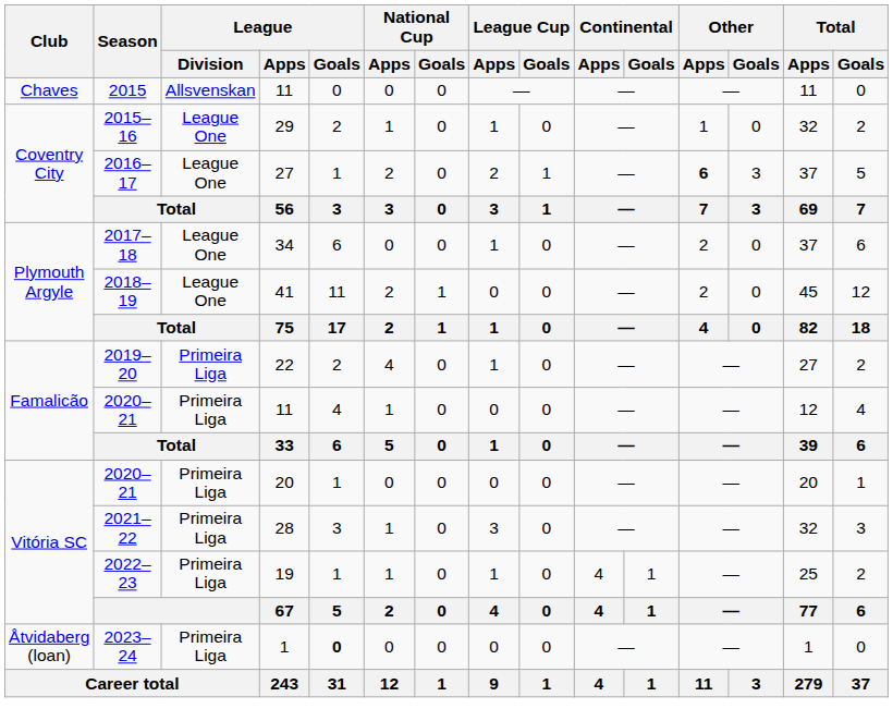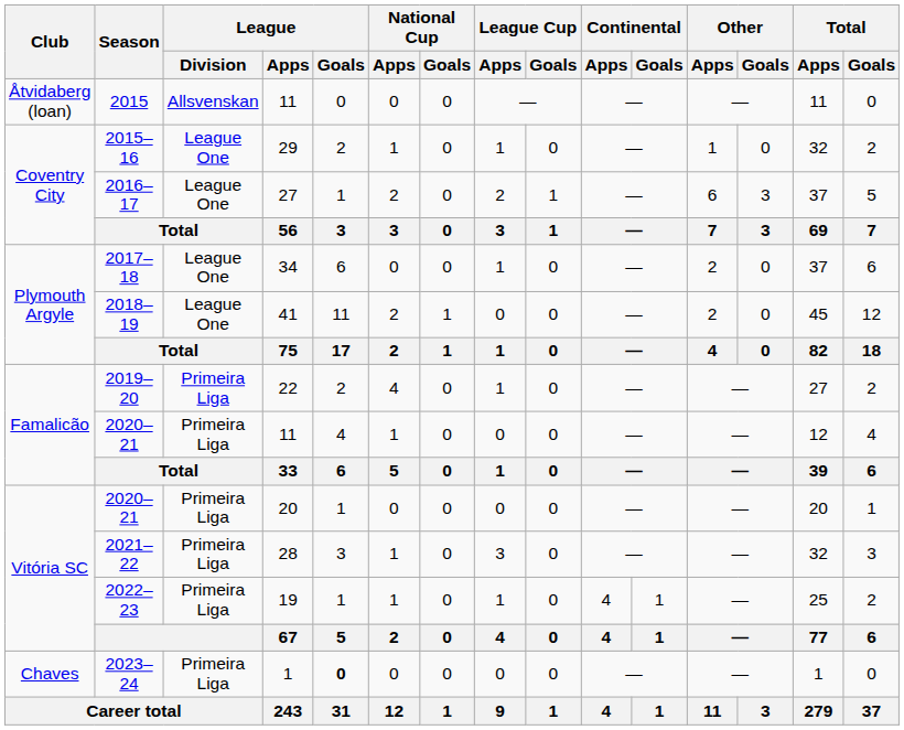 <table class="wikitable" style="text-align: center;">
 <tr>
 <th rowspan="2">Club</th>
 <th rowspan="2">Season</th>
 <th colspan="3">League</th>
 <th colspan="2">National Cup</th>
 <th colspan="2">League Cup</th>
 <th colspan="2">Continental</th>
 <th colspan="2">Other</th>
 <th colspan="2">Total</th>
 </tr>
 <tr>
 <th scope="col">Division</th>
 <th scope="col">Apps</th>
 <th scope="col">Goals</th>
 <th scope="col">Apps</th>
 <th scope="col">Goals</th>
 <th scope="col">Apps</th>
 <th scope="col">Goals</th>
 <th>Apps</th>
 <th>Goals</th>
 <th scope="col">Apps</th>
 <th scope="col">Goals</th>
 <th scope="col">Apps</th>
 <th scope="col">Goals</th>
 </tr>
 <tr>
-<td><a href='#'>Chaves</a></td>
+<td><a href='#'>Åtvidaberg</a> (loan)</td>
 <td><a href='#'>2015</a></td>
 <td><a href='#'>Allsvenskan</a></td>
 <td>11</td>
 <td>0</td>
 <td>0</td>
 <td>0</td>
 <td colspan="2">—</td>
 <td colspan="2">—</td>
 <td colspan="2">—</td>
 <td>11</td>
 <td>0</td>
 </tr>
 <tr>
 <td rowspan="3"><a href='#'>Coventry City</a></td>
 <td><a href='#'>2015–16</a></td>
 <td><a href='#'>League One</a></td>
 <td>29</td>
 <td>2</td>
 <td>1</td>
 <td>0</td>
 <td>1</td>
 <td>0</td>
 <td colspan="2">—</td>
 <td>1</td>
 <td>0</td>
 <td>32</td>
 <td>2</td>
 </tr>
 <tr>
 <td><a href='#'>2016–17</a></td>
 <td>League One</td>
 <td>27</td>
 <td>1</td>
 <td>2</td>
 <td>0</td>
 <td>2</td>
 <td>1</td>
 <td colspan="2">—</td>
-<td><strong>6</strong></td>
+<td>6</td>
 <td>3</td>
 <td>37</td>
 <td>5</td>
 </tr>
 <tr>
 <th colspan="2">Total</th>
 <th>56</th>
 <th>3</th>
 <th>3</th>
 <th>0</th>
 <th>3</th>
 <th>1</th>
 <th colspan="2">—</th>
 <th>7</th>
 <th>3</th>
 <th>69</th>
 <th>7</th>
 </tr>
 <tr>
 <td rowspan="3"><a href='#'>Plymouth Argyle</a></td>
 <td><a href='#'>2017–18</a></td>
 <td>League One</td>
 <td>34</td>
 <td>6</td>
 <td>0</td>
 <td>0</td>
 <td>1</td>
 <td>0</td>
 <td colspan="2">—</td>
 <td>2</td>
 <td>0</td>
 <td>37</td>
 <td>6</td>
 </tr>
 <tr>
 <td><a href='#'>2018–19</a></td>
 <td>League One</td>
 <td>41</td>
 <td>11</td>
 <td>2</td>
 <td>1</td>
 <td>0</td>
 <td>0</td>
 <td colspan="2">—</td>
 <td>2</td>
 <td>0</td>
 <td>45</td>
 <td>12</td>
 </tr>
 <tr>
 <th colspan="2">Total</th>
 <th>75</th>
 <th>17</th>
 <th>2</th>
 <th>1</th>
 <th>1</th>
 <th>0</th>
 <th colspan="2">—</th>
 <th>4</th>
 <th>0</th>
 <th>82</th>
 <th>18</th>
 </tr>
 <tr>
 <td rowspan="3"><a href='#'>Famalicão</a></td>
 <td><a href='#'>2019–20</a></td>
 <td><a href='#'>Primeira Liga</a></td>
 <td>22</td>
 <td>2</td>
 <td>4</td>
 <td>0</td>
 <td>1</td>
 <td>0</td>
 <td colspan="2">—</td>
 <td colspan="2">—</td>
 <td>27</td>
 <td>2</td>
 </tr>
 <tr>
 <td><a href='#'>2020–21</a></td>
 <td>Primeira Liga</td>
 <td>11</td>
 <td>4</td>
 <td>1</td>
 <td>0</td>
 <td>0</td>
 <td>0</td>
 <td colspan="2">—</td>
 <td colspan="2">—</td>
 <td>12</td>
 <td>4</td>
 </tr>
 <tr>
 <th colspan="2">Total</th>
 <th>33</th>
 <th>6</th>
 <th>5</th>
 <th>0</th>
 <th>1</th>
 <th>0</th>
 <th colspan="2">—</th>
 <th colspan="2">—</th>
 <th>39</th>
 <th>6</th>
 </tr>
 <tr>
 <td rowspan="4"><a href='#'>Vitória SC</a></td>
 <td><a href='#'>2020–21</a></td>
 <td>Primeira Liga</td>
 <td>20</td>
 <td>1</td>
 <td>0</td>
 <td>0</td>
 <td>0</td>
 <td>0</td>
 <td colspan="2">—</td>
 <td colspan="2">—</td>
 <td>20</td>
 <td>1</td>
 </tr>
 <tr>
 <td><a href='#'>2021–22</a></td>
 <td>Primeira Liga</td>
 <td>28</td>
 <td>3</td>
 <td>1</td>
 <td>0</td>
 <td>3</td>
 <td>0</td>
 <td colspan="2">—</td>
 <td colspan="2">—</td>
 <td>32</td>
 <td>3</td>
 </tr>
 <tr>
 <td><a href='#'>2022–23</a></td>
 <td>Primeira Liga</td>
 <td>19</td>
 <td>1</td>
 <td>1</td>
 <td>0</td>
 <td>1</td>
 <td>0</td>
 <td>4</td>
 <td>1</td>
 <td colspan="2">—</td>
 <td>25</td>
 <td>2</td>
 </tr>
 <tr>
 <th colspan="2"></th>
 <th>67</th>
 <th>5</th>
 <th>2</th>
 <th>0</th>
 <th>4</th>
 <th>0</th>
 <th>4</th>
 <th>1</th>
 <th colspan="2">—</th>
 <th>77</th>
 <th>6</th>
 </tr>
 <tr>
-<td><a href='#'>Åtvidaberg</a> (loan)</td>
+<td><a href='#'>Chaves</a></td>
 <td><a href='#'>2023–24</a></td>
 <td>Primeira Liga</td>
 <td>1</td>
 <td><strong>0</strong></td>
 <td>0</td>
 <td>0</td>
 <td>0</td>
 <td>0</td>
 <td colspan="2">—</td>
 <td colspan="2">—</td>
 <td>1</td>
 <td>0</td>
 </tr>
 <tr>
 <th colspan="3">Career total</th>
 <th>243</th>
 <th>31</th>
 <th>12</th>
 <th>1</th>
 <th>9</th>
 <th>1</th>
 <th>4</th>
 <th>1</th>
 <th>11</th>
 <th>3</th>
 <th>279</th>
 <th>37</th>
 </tr>
 </table>
